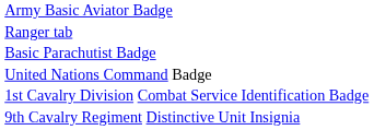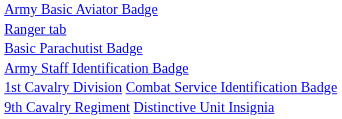 <table>
 <tr>
 <td></td>
 <td><a href='#'>Army Basic Aviator Badge</a></td>
 </tr>
 <tr>
 <td></td>
 <td><a href='#'>Ranger tab</a></td>
 </tr>
 <tr>
 <td></td>
 <td><a href='#'>Basic Parachutist Badge</a></td>
 </tr>
 <tr>
 <td></td>
-<td><a href='#'>United Nations Command</a> Badge</td>
+<td><a href='#'>Army Staff Identification Badge</a></td>
 </tr>
 <tr>
 <td></td>
 <td><a href='#'>1st Cavalry Division</a> <a href='#'>Combat Service Identification Badge</a></td>
 </tr>
 <tr>
 <td></td>
 <td><a href='#'>9th Cavalry Regiment</a> <a href='#'>Distinctive Unit Insignia</a></td>
 </tr>
 </table>
